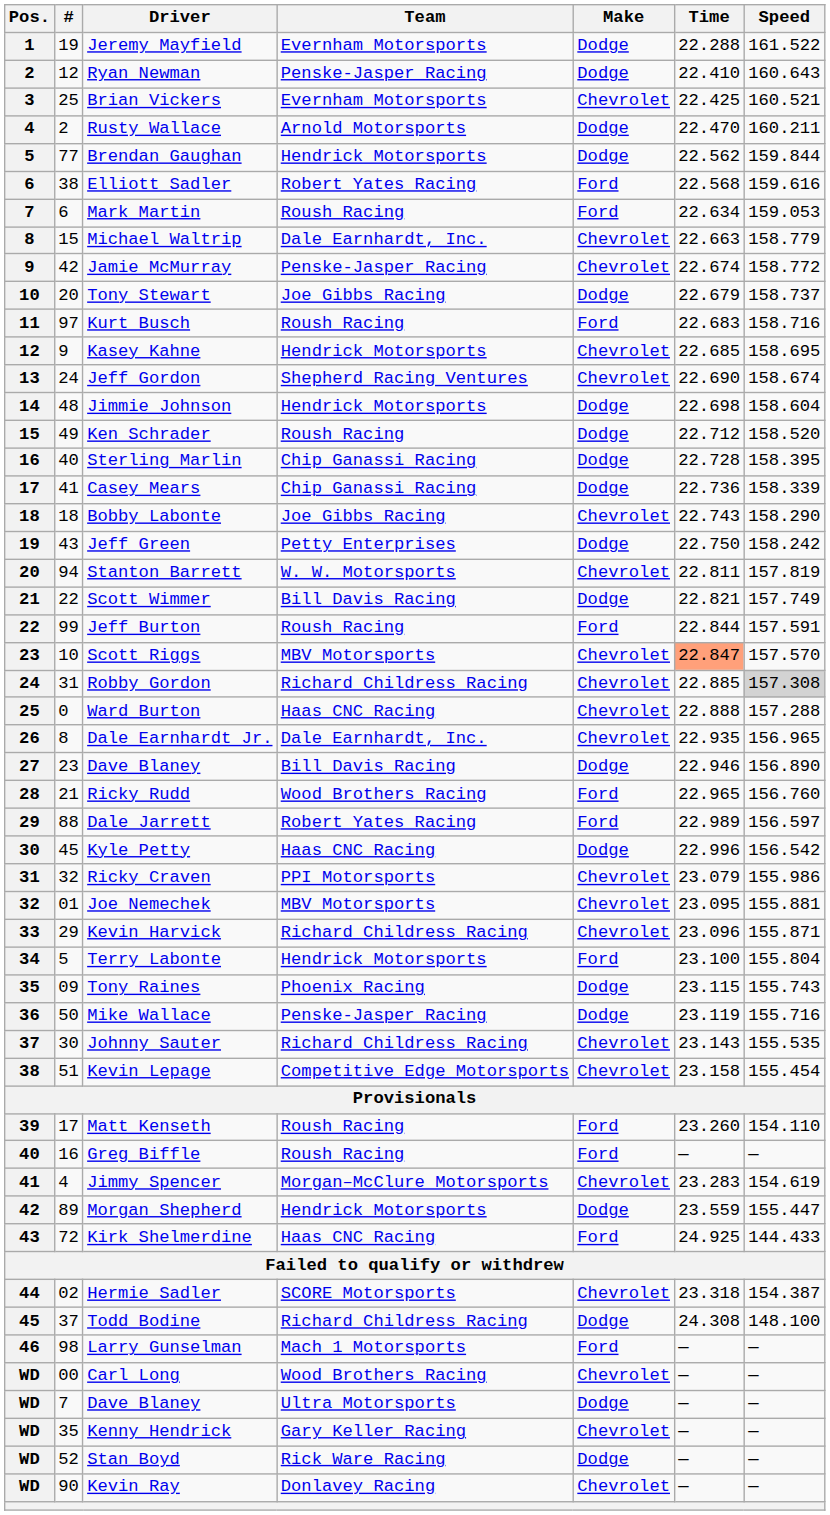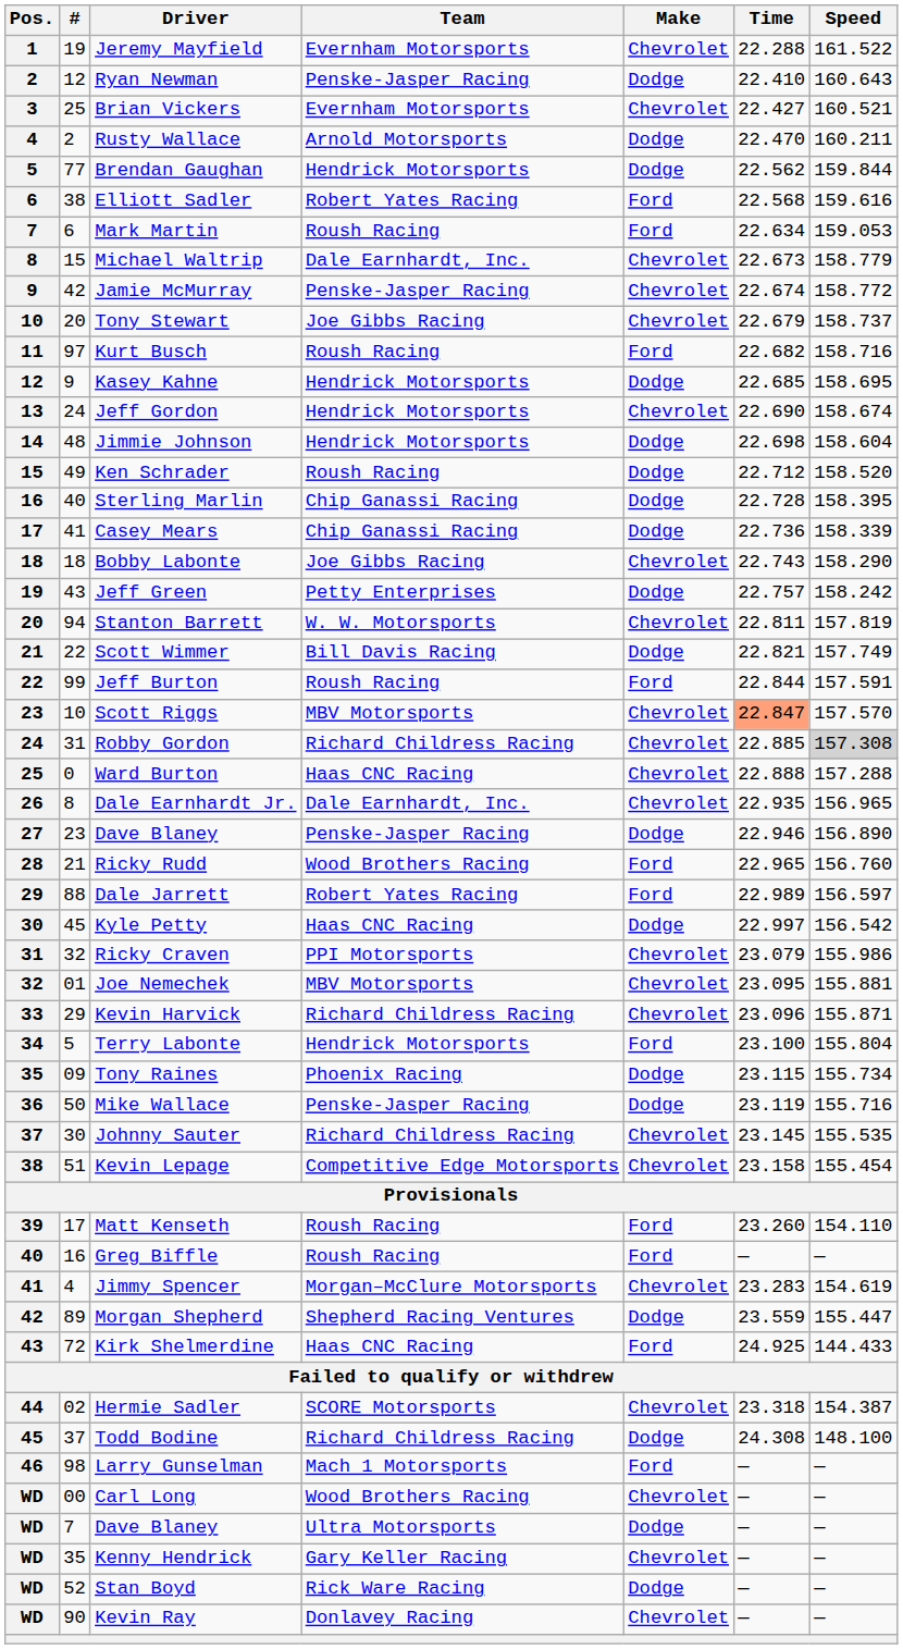 <table class="wikitable" style="font-size:95%">
 <tr>
 <th>Pos.</th>
 <th>#</th>
 <th>Driver</th>
 <th>Team</th>
 <th>Make</th>
 <th>Time</th>
 <th>Speed</th>
 </tr>
 <tr>
 <th>1</th>
 <td>19</td>
 <td><a href='#'>Jeremy Mayfield</a></td>
 <td><a href='#'>Evernham Motorsports</a></td>
-<td><a href='#'>Dodge</a></td>
+<td><a href='#'>Chevrolet</a></td>
 <td>22.288</td>
 <td>161.522</td>
 </tr>
 <tr>
 <th>2</th>
 <td>12</td>
 <td><a href='#'>Ryan Newman</a></td>
 <td><a href='#'>Penske-Jasper Racing</a></td>
 <td><a href='#'>Dodge</a></td>
 <td>22.410</td>
 <td>160.643</td>
 </tr>
 <tr>
 <th>3</th>
 <td>25</td>
 <td><a href='#'>Brian Vickers</a></td>
 <td><a href='#'>Evernham Motorsports</a></td>
 <td><a href='#'>Chevrolet</a></td>
-<td>22.425</td>
+<td>22.427</td>
 <td>160.521</td>
 </tr>
 <tr>
 <th>4</th>
 <td>2</td>
 <td><a href='#'>Rusty Wallace</a></td>
 <td><a href='#'>Arnold Motorsports</a></td>
 <td><a href='#'>Dodge</a></td>
 <td>22.470</td>
 <td>160.211</td>
 </tr>
 <tr>
 <th>5</th>
 <td>77</td>
 <td><a href='#'>Brendan Gaughan</a></td>
 <td><a href='#'>Hendrick Motorsports</a></td>
 <td><a href='#'>Dodge</a></td>
 <td>22.562</td>
 <td>159.844</td>
 </tr>
 <tr>
 <th>6</th>
 <td>38</td>
 <td><a href='#'>Elliott Sadler</a></td>
 <td><a href='#'>Robert Yates Racing</a></td>
 <td><a href='#'>Ford</a></td>
 <td>22.568</td>
 <td>159.616</td>
 </tr>
 <tr>
 <th>7</th>
 <td>6</td>
 <td><a href='#'>Mark Martin</a></td>
 <td><a href='#'>Roush Racing</a></td>
 <td><a href='#'>Ford</a></td>
 <td>22.634</td>
 <td>159.053</td>
 </tr>
 <tr>
 <th>8</th>
 <td>15</td>
 <td><a href='#'>Michael Waltrip</a></td>
 <td><a href='#'>Dale Earnhardt, Inc.</a></td>
 <td><a href='#'>Chevrolet</a></td>
-<td>22.663</td>
+<td>22.673</td>
 <td>158.779</td>
 </tr>
 <tr>
 <th>9</th>
 <td>42</td>
 <td><a href='#'>Jamie McMurray</a></td>
 <td><a href='#'>Penske-Jasper Racing</a></td>
 <td><a href='#'>Chevrolet</a></td>
 <td>22.674</td>
 <td>158.772</td>
 </tr>
 <tr>
 <th>10</th>
 <td>20</td>
 <td><a href='#'>Tony Stewart</a></td>
 <td><a href='#'>Joe Gibbs Racing</a></td>
-<td><a href='#'>Dodge</a></td>
+<td><a href='#'>Chevrolet</a></td>
 <td>22.679</td>
 <td>158.737</td>
 </tr>
 <tr>
 <th>11</th>
 <td>97</td>
 <td><a href='#'>Kurt Busch</a></td>
 <td><a href='#'>Roush Racing</a></td>
 <td><a href='#'>Ford</a></td>
-<td>22.683</td>
+<td>22.682</td>
 <td>158.716</td>
 </tr>
 <tr>
 <th>12</th>
 <td>9</td>
 <td><a href='#'>Kasey Kahne</a></td>
 <td><a href='#'>Hendrick Motorsports</a></td>
-<td><a href='#'>Chevrolet</a></td>
+<td><a href='#'>Dodge</a></td>
 <td>22.685</td>
 <td>158.695</td>
 </tr>
 <tr>
 <th>13</th>
 <td>24</td>
 <td><a href='#'>Jeff Gordon</a></td>
-<td><a href='#'>Shepherd Racing Ventures</a></td>
+<td><a href='#'>Hendrick Motorsports</a></td>
 <td><a href='#'>Chevrolet</a></td>
 <td>22.690</td>
 <td>158.674</td>
 </tr>
 <tr>
 <th>14</th>
 <td>48</td>
 <td><a href='#'>Jimmie Johnson</a></td>
 <td><a href='#'>Hendrick Motorsports</a></td>
 <td><a href='#'>Dodge</a></td>
 <td>22.698</td>
 <td>158.604</td>
 </tr>
 <tr>
 <th>15</th>
 <td>49</td>
 <td><a href='#'>Ken Schrader</a></td>
 <td><a href='#'>Roush Racing</a></td>
 <td><a href='#'>Dodge</a></td>
 <td>22.712</td>
 <td>158.520</td>
 </tr>
 <tr>
 <th>16</th>
 <td>40</td>
 <td><a href='#'>Sterling Marlin</a></td>
 <td><a href='#'>Chip Ganassi Racing</a></td>
 <td><a href='#'>Dodge</a></td>
 <td>22.728</td>
 <td>158.395</td>
 </tr>
 <tr>
 <th>17</th>
 <td>41</td>
 <td><a href='#'>Casey Mears</a></td>
 <td><a href='#'>Chip Ganassi Racing</a></td>
 <td><a href='#'>Dodge</a></td>
 <td>22.736</td>
 <td>158.339</td>
 </tr>
 <tr>
 <th>18</th>
 <td>18</td>
 <td><a href='#'>Bobby Labonte</a></td>
 <td><a href='#'>Joe Gibbs Racing</a></td>
 <td><a href='#'>Chevrolet</a></td>
 <td>22.743</td>
 <td>158.290</td>
 </tr>
 <tr>
 <th>19</th>
 <td>43</td>
 <td><a href='#'>Jeff Green</a></td>
 <td><a href='#'>Petty Enterprises</a></td>
 <td><a href='#'>Dodge</a></td>
-<td>22.750</td>
+<td>22.757</td>
 <td>158.242</td>
 </tr>
 <tr>
 <th>20</th>
 <td>94</td>
 <td><a href='#'>Stanton Barrett</a></td>
 <td><a href='#'>W. W. Motorsports</a></td>
 <td><a href='#'>Chevrolet</a></td>
 <td>22.811</td>
 <td>157.819</td>
 </tr>
 <tr>
 <th>21</th>
 <td>22</td>
 <td><a href='#'>Scott Wimmer</a></td>
 <td><a href='#'>Bill Davis Racing</a></td>
 <td><a href='#'>Dodge</a></td>
 <td>22.821</td>
 <td>157.749</td>
 </tr>
 <tr>
 <th>22</th>
 <td>99</td>
 <td><a href='#'>Jeff Burton</a></td>
 <td><a href='#'>Roush Racing</a></td>
 <td><a href='#'>Ford</a></td>
 <td>22.844</td>
 <td>157.591</td>
 </tr>
 <tr>
 <th>23</th>
 <td>10</td>
 <td><a href='#'>Scott Riggs</a></td>
 <td><a href='#'>MBV Motorsports</a></td>
 <td><a href='#'>Chevrolet</a></td>
 <td style="background: lightsalmon;">22.847</td>
 <td>157.570</td>
 </tr>
 <tr>
 <th>24</th>
 <td>31</td>
 <td><a href='#'>Robby Gordon</a></td>
 <td><a href='#'>Richard Childress Racing</a></td>
 <td><a href='#'>Chevrolet</a></td>
 <td>22.885</td>
 <td style="background: lightgrey;">157.308</td>
 </tr>
 <tr>
 <th>25</th>
 <td>0</td>
 <td><a href='#'>Ward Burton</a></td>
 <td><a href='#'>Haas CNC Racing</a></td>
 <td><a href='#'>Chevrolet</a></td>
 <td>22.888</td>
 <td>157.288</td>
 </tr>
 <tr>
 <th>26</th>
 <td>8</td>
 <td><a href='#'>Dale Earnhardt Jr.</a></td>
 <td><a href='#'>Dale Earnhardt, Inc.</a></td>
 <td><a href='#'>Chevrolet</a></td>
 <td>22.935</td>
 <td>156.965</td>
 </tr>
 <tr>
 <th>27</th>
 <td>23</td>
 <td><a href='#'>Dave Blaney</a></td>
-<td><a href='#'>Bill Davis Racing</a></td>
+<td><a href='#'>Penske-Jasper Racing</a></td>
 <td><a href='#'>Dodge</a></td>
 <td>22.946</td>
 <td>156.890</td>
 </tr>
 <tr>
 <th>28</th>
 <td>21</td>
 <td><a href='#'>Ricky Rudd</a></td>
 <td><a href='#'>Wood Brothers Racing</a></td>
 <td><a href='#'>Ford</a></td>
 <td>22.965</td>
 <td>156.760</td>
 </tr>
 <tr>
 <th>29</th>
 <td>88</td>
 <td><a href='#'>Dale Jarrett</a></td>
 <td><a href='#'>Robert Yates Racing</a></td>
 <td><a href='#'>Ford</a></td>
 <td>22.989</td>
 <td>156.597</td>
 </tr>
 <tr>
 <th>30</th>
 <td>45</td>
 <td><a href='#'>Kyle Petty</a></td>
 <td><a href='#'>Haas CNC Racing</a></td>
 <td><a href='#'>Dodge</a></td>
-<td>22.996</td>
+<td>22.997</td>
 <td>156.542</td>
 </tr>
 <tr>
 <th>31</th>
 <td>32</td>
 <td><a href='#'>Ricky Craven</a></td>
 <td><a href='#'>PPI Motorsports</a></td>
 <td><a href='#'>Chevrolet</a></td>
 <td>23.079</td>
 <td>155.986</td>
 </tr>
 <tr>
 <th>32</th>
 <td>01</td>
 <td><a href='#'>Joe Nemechek</a></td>
 <td><a href='#'>MBV Motorsports</a></td>
 <td><a href='#'>Chevrolet</a></td>
 <td>23.095</td>
 <td>155.881</td>
 </tr>
 <tr>
 <th>33</th>
 <td>29</td>
 <td><a href='#'>Kevin Harvick</a></td>
 <td><a href='#'>Richard Childress Racing</a></td>
 <td><a href='#'>Chevrolet</a></td>
 <td>23.096</td>
 <td>155.871</td>
 </tr>
 <tr>
 <th>34</th>
 <td>5</td>
 <td><a href='#'>Terry Labonte</a></td>
 <td><a href='#'>Hendrick Motorsports</a></td>
 <td><a href='#'>Ford</a></td>
 <td>23.100</td>
 <td>155.804</td>
 </tr>
 <tr>
 <th>35</th>
 <td>09</td>
 <td><a href='#'>Tony Raines</a></td>
 <td><a href='#'>Phoenix Racing</a></td>
 <td><a href='#'>Dodge</a></td>
 <td>23.115</td>
-<td>155.743</td>
+<td>155.734</td>
 </tr>
 <tr>
 <th>36</th>
 <td>50</td>
 <td><a href='#'>Mike Wallace</a></td>
 <td><a href='#'>Penske-Jasper Racing</a></td>
 <td><a href='#'>Dodge</a></td>
 <td>23.119</td>
 <td>155.716</td>
 </tr>
 <tr>
 <th>37</th>
 <td>30</td>
 <td><a href='#'>Johnny Sauter</a></td>
 <td><a href='#'>Richard Childress Racing</a></td>
 <td><a href='#'>Chevrolet</a></td>
-<td>23.143</td>
+<td>23.145</td>
 <td>155.535</td>
 </tr>
 <tr>
 <th>38</th>
 <td>51</td>
 <td><a href='#'>Kevin Lepage</a></td>
 <td><a href='#'>Competitive Edge Motorsports</a></td>
 <td><a href='#'>Chevrolet</a></td>
 <td>23.158</td>
 <td>155.454</td>
 </tr>
 <tr>
 <th colspan="7">Provisionals</th>
 </tr>
 <tr>
 <th>39</th>
 <td>17</td>
 <td><a href='#'>Matt Kenseth</a></td>
 <td><a href='#'>Roush Racing</a></td>
 <td><a href='#'>Ford</a></td>
 <td>23.260</td>
 <td>154.110</td>
 </tr>
 <tr>
 <th>40</th>
 <td>16</td>
 <td><a href='#'>Greg Biffle</a></td>
 <td><a href='#'>Roush Racing</a></td>
 <td><a href='#'>Ford</a></td>
 <td>—</td>
 <td>—</td>
 </tr>
 <tr>
 <th>41</th>
 <td>4</td>
 <td><a href='#'>Jimmy Spencer</a></td>
 <td><a href='#'>Morgan–McClure Motorsports</a></td>
 <td><a href='#'>Chevrolet</a></td>
 <td>23.283</td>
 <td>154.619</td>
 </tr>
 <tr>
 <th>42</th>
 <td>89</td>
 <td><a href='#'>Morgan Shepherd</a></td>
-<td><a href='#'>Hendrick Motorsports</a></td>
+<td><a href='#'>Shepherd Racing Ventures</a></td>
 <td><a href='#'>Dodge</a></td>
 <td>23.559</td>
 <td>155.447</td>
 </tr>
 <tr>
 <th>43</th>
 <td>72</td>
 <td><a href='#'>Kirk Shelmerdine</a></td>
 <td><a href='#'>Haas CNC Racing</a></td>
 <td><a href='#'>Ford</a></td>
 <td>24.925</td>
 <td>144.433</td>
 </tr>
 <tr>
 <th colspan="7">Failed to qualify or withdrew</th>
 </tr>
 <tr>
 <th>44</th>
 <td>02</td>
 <td><a href='#'>Hermie Sadler</a></td>
 <td><a href='#'>SCORE Motorsports</a></td>
 <td><a href='#'>Chevrolet</a></td>
 <td>23.318</td>
 <td>154.387</td>
 </tr>
 <tr>
 <th>45</th>
 <td>37</td>
 <td><a href='#'>Todd Bodine</a></td>
 <td><a href='#'>Richard Childress Racing</a></td>
 <td><a href='#'>Dodge</a></td>
 <td>24.308</td>
 <td>148.100</td>
 </tr>
 <tr>
 <th>46</th>
 <td>98</td>
 <td><a href='#'>Larry Gunselman</a></td>
 <td><a href='#'>Mach 1 Motorsports</a></td>
 <td><a href='#'>Ford</a></td>
 <td>—</td>
 <td>—</td>
 </tr>
 <tr>
 <th>WD</th>
 <td>00</td>
 <td><a href='#'>Carl Long</a></td>
 <td><a href='#'>Wood Brothers Racing</a></td>
 <td><a href='#'>Chevrolet</a></td>
 <td>—</td>
 <td>—</td>
 </tr>
 <tr>
 <th>WD</th>
 <td>7</td>
 <td><a href='#'>Dave Blaney</a></td>
 <td><a href='#'>Ultra Motorsports</a></td>
 <td><a href='#'>Dodge</a></td>
 <td>—</td>
 <td>—</td>
 </tr>
 <tr>
 <th>WD</th>
 <td>35</td>
 <td><a href='#'>Kenny Hendrick</a></td>
 <td><a href='#'>Gary Keller Racing</a></td>
 <td><a href='#'>Chevrolet</a></td>
 <td>—</td>
 <td>—</td>
 </tr>
 <tr>
 <th>WD</th>
 <td>52</td>
 <td><a href='#'>Stan Boyd</a></td>
 <td><a href='#'>Rick Ware Racing</a></td>
 <td><a href='#'>Dodge</a></td>
 <td>—</td>
 <td>—</td>
 </tr>
 <tr>
 <th>WD</th>
 <td>90</td>
 <td><a href='#'>Kevin Ray</a></td>
 <td><a href='#'>Donlavey Racing</a></td>
 <td><a href='#'>Chevrolet</a></td>
 <td>—</td>
 <td>—</td>
 </tr>
 <tr>
 <th colspan="7"></th>
 </tr>
 </table>
